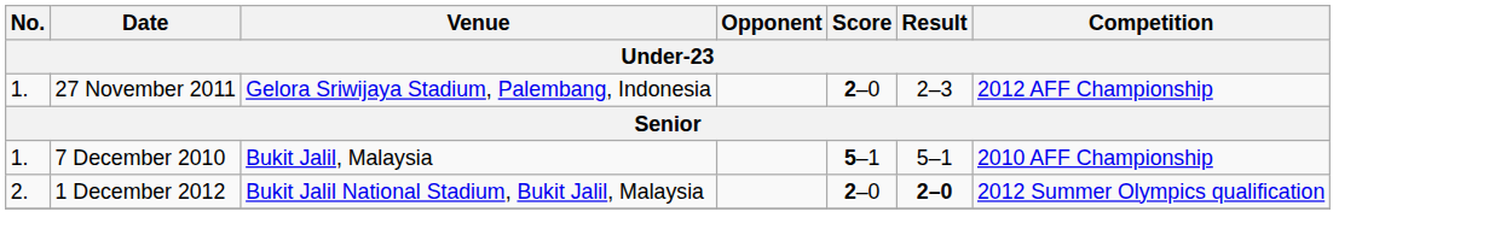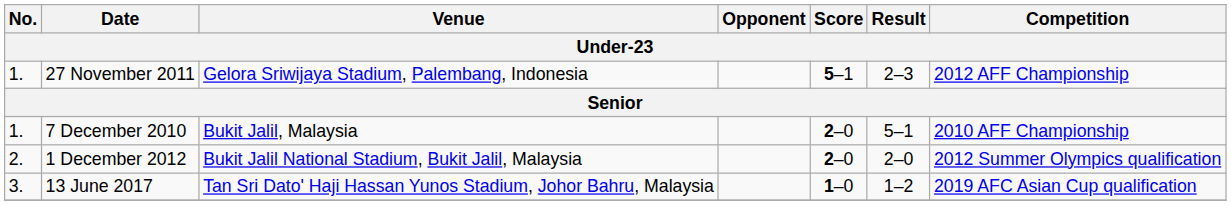 <table class="wikitable" style="font-size:90%">
 <tr>
 <th>No.</th>
 <th>Date</th>
 <th>Venue</th>
 <th>Opponent</th>
 <th>Score</th>
 <th>Result</th>
 <th>Competition</th>
 </tr>
 <tr>
 <th colspan="7">Under-23</th>
 </tr>
 <tr>
 <td>1.</td>
 <td>27 November 2011</td>
 <td><a href='#'>Gelora Sriwijaya Stadium</a>, <a href='#'>Palembang</a>, Indonesia</td>
 <td></td>
-<td align=center><strong>2</strong>–0</td>
+<td align=center><strong>5</strong>–1</td>
 <td align=center>2–3</td>
 <td><a href='#'>2012 AFF Championship</a></td>
 </tr>
 <tr>
 <th colspan="7">Senior</th>
 </tr>
 <tr>
 <td>1.</td>
 <td>7 December 2010</td>
 <td><a href='#'>Bukit Jalil</a>, Malaysia</td>
 <td></td>
-<td align=center><strong>5</strong>–1</td>
+<td align=center><strong>2</strong>–0</td>
 <td align=center>5–1</td>
 <td><a href='#'>2010 AFF Championship</a></td>
 </tr>
 <tr>
 <td>2.</td>
 <td>1 December 2012</td>
 <td><a href='#'>Bukit Jalil National Stadium</a>, <a href='#'>Bukit Jalil</a>, Malaysia</td>
 <td></td>
 <td align=center><strong>2</strong>–0</td>
-<td align=center><strong>2–0</strong></td>
+<td align=center>2–0</td>
 <td><a href='#'>2012 Summer Olympics qualification</a></td>
+</tr>
+<tr>
+<td>3.</td>
+<td>13 June 2017</td>
+<td><a href='#'>Tan Sri Dato' Haji Hassan Yunos Stadium</a>, <a href='#'>Johor Bahru</a>, Malaysia</td>
+<td></td>
+<td align=center><strong>1</strong>–0</td>
+<td align=center>1–2</td>
+<td><a href='#'>2019 AFC Asian Cup qualification</a></td>
 </tr>
 <tr>
 </tr>
 </table>
